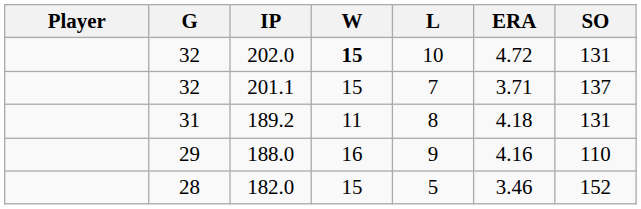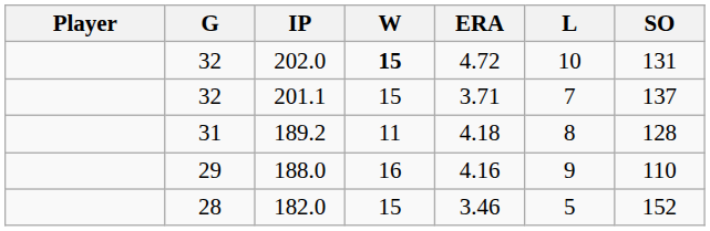 <table class="wikitable sortable">
 <tr>
 <th bgcolor="#DDDDFF" width="16%">Player</th>
 <th bgcolor="#DDDDFF" width="9%">G</th>
 <th bgcolor="#DDDDFF" width="9%">IP</th>
 <th bgcolor="#DDDDFF" width="9%">W</th>
+<th bgcolor="#DDDDFF" width="9%">ERA</th>
 <th bgcolor="#DDDDFF" width="9%">L</th>
-<th bgcolor="#DDDDFF" width="9%">ERA</th>
 <th bgcolor="#DDDDFF" width="9%">SO</th>
 </tr>
 <tr align="center">
 <td></td>
 <td>32</td>
 <td>202.0</td>
 <td><strong>15</strong></td>
+<td>4.72</td>
 <td>10</td>
-<td>4.72</td>
 <td>131</td>
 </tr>
 <tr align="center">
 <td></td>
 <td>32</td>
 <td>201.1</td>
 <td>15</td>
+<td>3.71</td>
 <td>7</td>
-<td>3.71</td>
 <td>137</td>
 </tr>
 <tr align="center">
 <td></td>
 <td>31</td>
 <td>189.2</td>
 <td>11</td>
+<td>4.18</td>
 <td>8</td>
-<td>4.18</td>
-<td>131</td>
+<td>128</td>
 </tr>
 <tr align="center">
 <td></td>
 <td>29</td>
 <td>188.0</td>
 <td>16</td>
+<td>4.16</td>
 <td>9</td>
-<td>4.16</td>
 <td>110</td>
 </tr>
 <tr align="center">
 <td></td>
 <td>28</td>
 <td>182.0</td>
 <td>15</td>
+<td>3.46</td>
 <td>5</td>
-<td>3.46</td>
 <td>152</td>
 </tr>
 </table>
